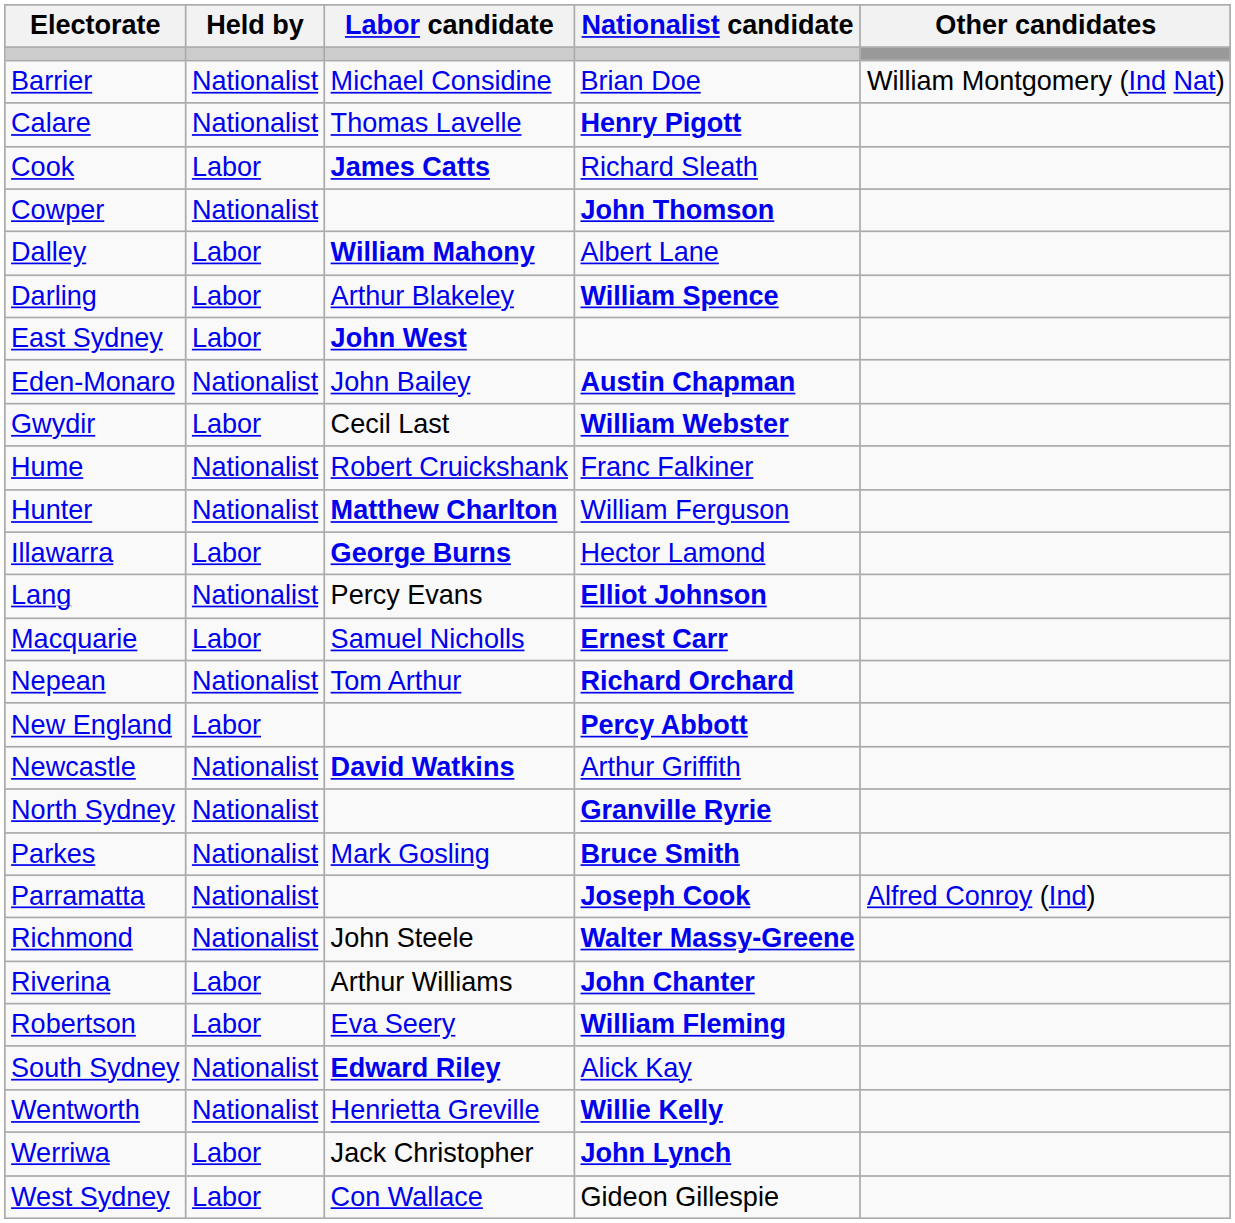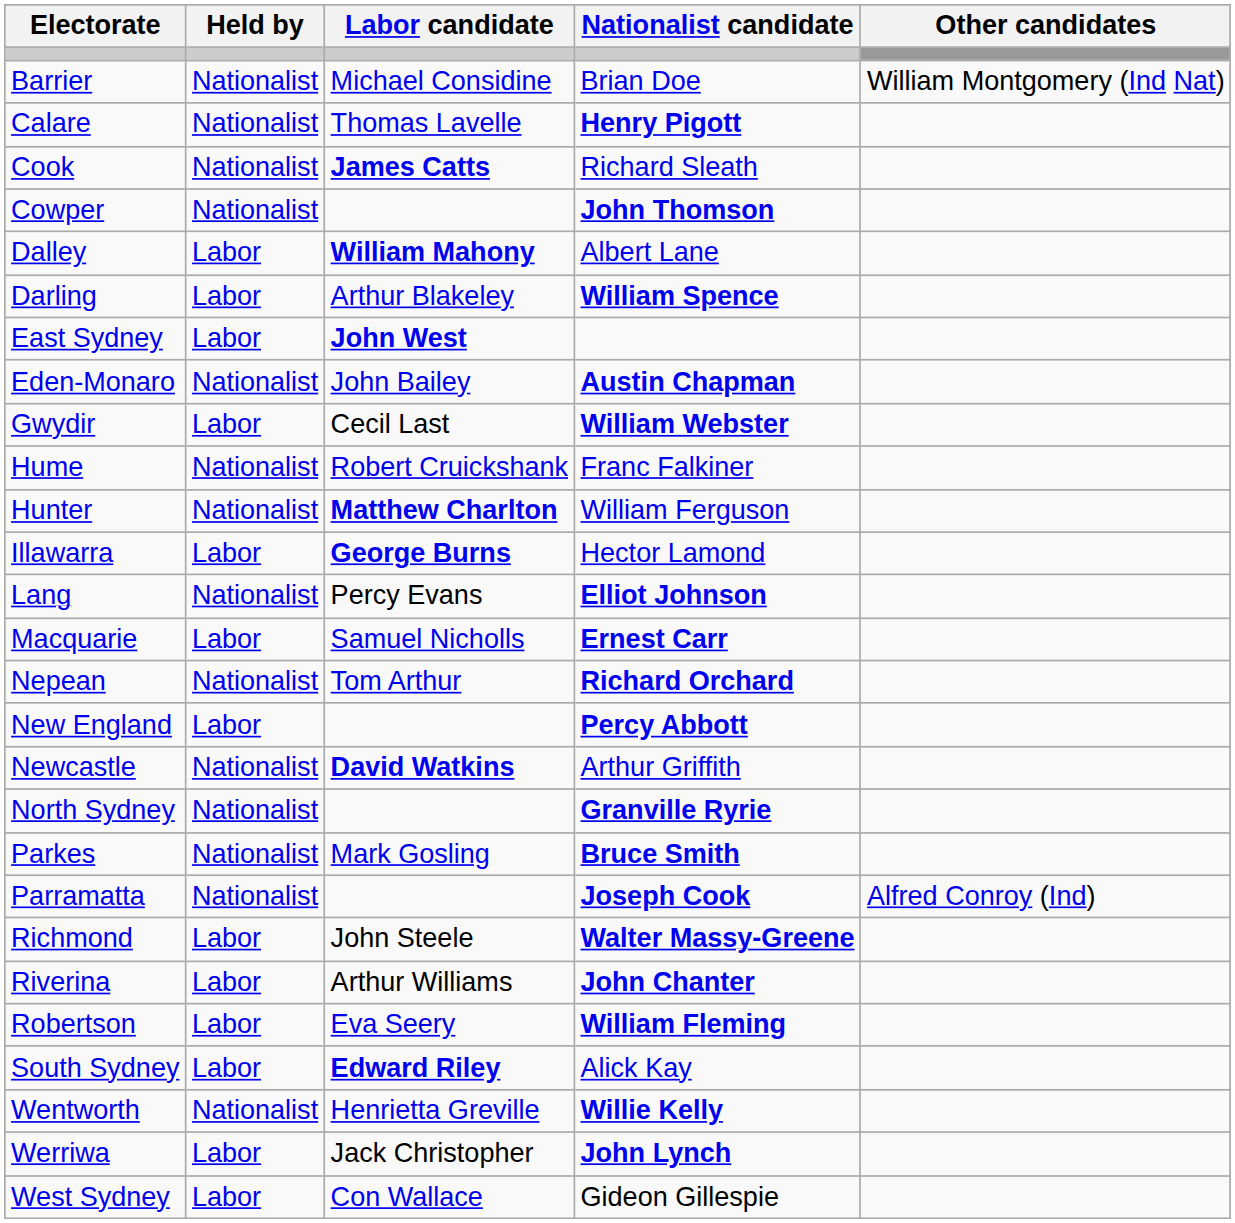 <table class="wikitable">
 <tr>
 <th>Electorate</th>
 <th>Held by</th>
 <th><a href='#'>Labor</a> candidate</th>
 <th><a href='#'>Nationalist</a> candidate</th>
 <th>Other candidates</th>
 </tr>
 <tr bgcolor="#cccccc">
 <td></td>
 <td></td>
 <td></td>
 <td></td>
 <td bgcolor="#999999"></td>
 </tr>
 <tr>
 <td><a href='#'>Barrier</a></td>
 <td><a href='#'>Nationalist</a></td>
 <td><a href='#'>Michael Considine</a></td>
 <td><a href='#'>Brian Doe</a></td>
 <td>William Montgomery (<a href='#'>Ind</a> <a href='#'>Nat</a>)</td>
 </tr>
 <tr>
 <td><a href='#'>Calare</a></td>
 <td><a href='#'>Nationalist</a></td>
 <td><a href='#'>Thomas Lavelle</a></td>
 <td><strong><a href='#'>Henry Pigott</a></strong></td>
 <td></td>
 </tr>
 <tr>
 <td><a href='#'>Cook</a></td>
-<td><a href='#'>Labor</a></td>
+<td><a href='#'>Nationalist</a></td>
 <td><strong><a href='#'>James Catts</a></strong></td>
 <td><a href='#'>Richard Sleath</a></td>
 <td></td>
 </tr>
 <tr>
 <td><a href='#'>Cowper</a></td>
 <td><a href='#'>Nationalist</a></td>
 <td></td>
 <td><strong><a href='#'>John Thomson</a></strong></td>
 <td></td>
 </tr>
 <tr>
 <td><a href='#'>Dalley</a></td>
 <td><a href='#'>Labor</a></td>
 <td><strong><a href='#'>William Mahony</a></strong></td>
 <td><a href='#'>Albert Lane</a></td>
 <td></td>
 </tr>
 <tr>
 <td><a href='#'>Darling</a></td>
 <td><a href='#'>Labor</a></td>
 <td><a href='#'>Arthur Blakeley</a></td>
 <td><strong><a href='#'>William Spence</a></strong></td>
 <td></td>
 </tr>
 <tr>
 <td><a href='#'>East Sydney</a></td>
 <td><a href='#'>Labor</a></td>
 <td><strong><a href='#'>John West</a></strong></td>
 <td></td>
 <td></td>
 </tr>
 <tr>
 <td><a href='#'>Eden-Monaro</a></td>
 <td><a href='#'>Nationalist</a></td>
 <td><a href='#'>John Bailey</a></td>
 <td><strong><a href='#'>Austin Chapman</a></strong></td>
 <td></td>
 </tr>
 <tr>
 <td><a href='#'>Gwydir</a></td>
 <td><a href='#'>Labor</a></td>
 <td>Cecil Last</td>
 <td><strong><a href='#'>William Webster</a></strong></td>
 <td></td>
 </tr>
 <tr>
 <td><a href='#'>Hume</a></td>
 <td><a href='#'>Nationalist</a></td>
 <td><a href='#'>Robert Cruickshank</a></td>
 <td><a href='#'>Franc Falkiner</a></td>
 <td></td>
 </tr>
 <tr>
 <td><a href='#'>Hunter</a></td>
 <td><a href='#'>Nationalist</a></td>
 <td><strong><a href='#'>Matthew Charlton</a></strong></td>
 <td><a href='#'>William Ferguson</a></td>
 <td></td>
 </tr>
 <tr>
 <td><a href='#'>Illawarra</a></td>
 <td><a href='#'>Labor</a></td>
 <td><strong><a href='#'>George Burns</a></strong></td>
 <td><a href='#'>Hector Lamond</a></td>
 <td></td>
 </tr>
 <tr>
 <td><a href='#'>Lang</a></td>
 <td><a href='#'>Nationalist</a></td>
 <td>Percy Evans</td>
 <td><strong><a href='#'>Elliot Johnson</a></strong></td>
 <td></td>
 </tr>
 <tr>
 <td><a href='#'>Macquarie</a></td>
 <td><a href='#'>Labor</a></td>
 <td><a href='#'>Samuel Nicholls</a></td>
 <td><strong><a href='#'>Ernest Carr</a></strong></td>
 <td></td>
 </tr>
 <tr>
 <td><a href='#'>Nepean</a></td>
 <td><a href='#'>Nationalist</a></td>
 <td><a href='#'>Tom Arthur</a></td>
 <td><strong><a href='#'>Richard Orchard</a></strong></td>
 <td></td>
 </tr>
 <tr>
 <td><a href='#'>New England</a></td>
 <td><a href='#'>Labor</a></td>
 <td></td>
 <td><strong><a href='#'>Percy Abbott</a></strong></td>
 <td></td>
 </tr>
 <tr>
 <td><a href='#'>Newcastle</a></td>
 <td><a href='#'>Nationalist</a></td>
 <td><strong><a href='#'>David Watkins</a></strong></td>
 <td><a href='#'>Arthur Griffith</a></td>
 <td></td>
 </tr>
 <tr>
 <td><a href='#'>North Sydney</a></td>
 <td><a href='#'>Nationalist</a></td>
 <td></td>
 <td><strong><a href='#'>Granville Ryrie</a></strong></td>
 <td></td>
 </tr>
 <tr>
 <td><a href='#'>Parkes</a></td>
 <td><a href='#'>Nationalist</a></td>
 <td><a href='#'>Mark Gosling</a></td>
 <td><strong><a href='#'>Bruce Smith</a></strong></td>
 <td></td>
 </tr>
 <tr>
 <td><a href='#'>Parramatta</a></td>
 <td><a href='#'>Nationalist</a></td>
 <td></td>
 <td><strong><a href='#'>Joseph Cook</a></strong></td>
 <td><a href='#'>Alfred Conroy</a> (<a href='#'>Ind</a>)</td>
 </tr>
 <tr>
 <td><a href='#'>Richmond</a></td>
-<td><a href='#'>Nationalist</a></td>
+<td><a href='#'>Labor</a></td>
 <td>John Steele</td>
 <td><strong><a href='#'>Walter Massy-Greene</a></strong></td>
 <td></td>
 </tr>
 <tr>
 <td><a href='#'>Riverina</a></td>
 <td><a href='#'>Labor</a></td>
 <td>Arthur Williams</td>
 <td><strong><a href='#'>John Chanter</a></strong></td>
 <td></td>
 </tr>
 <tr>
 <td><a href='#'>Robertson</a></td>
 <td><a href='#'>Labor</a></td>
 <td><a href='#'>Eva Seery</a></td>
 <td><strong><a href='#'>William Fleming</a></strong></td>
 <td></td>
 </tr>
 <tr>
 <td><a href='#'>South Sydney</a></td>
-<td><a href='#'>Nationalist</a></td>
+<td><a href='#'>Labor</a></td>
 <td><strong><a href='#'>Edward Riley</a></strong></td>
 <td><a href='#'>Alick Kay</a></td>
 <td></td>
 </tr>
 <tr>
 <td><a href='#'>Wentworth</a></td>
 <td><a href='#'>Nationalist</a></td>
 <td><a href='#'>Henrietta Greville</a></td>
 <td><strong><a href='#'>Willie Kelly</a></strong></td>
 <td></td>
 </tr>
 <tr>
 <td><a href='#'>Werriwa</a></td>
 <td><a href='#'>Labor</a></td>
 <td>Jack Christopher</td>
 <td><strong><a href='#'>John Lynch</a></strong></td>
 <td></td>
 </tr>
 <tr>
 <td><a href='#'>West Sydney</a></td>
 <td><a href='#'>Labor</a></td>
 <td><a href='#'>Con Wallace</a></td>
 <td>Gideon Gillespie</td>
 <td></td>
 </tr>
 </table>
